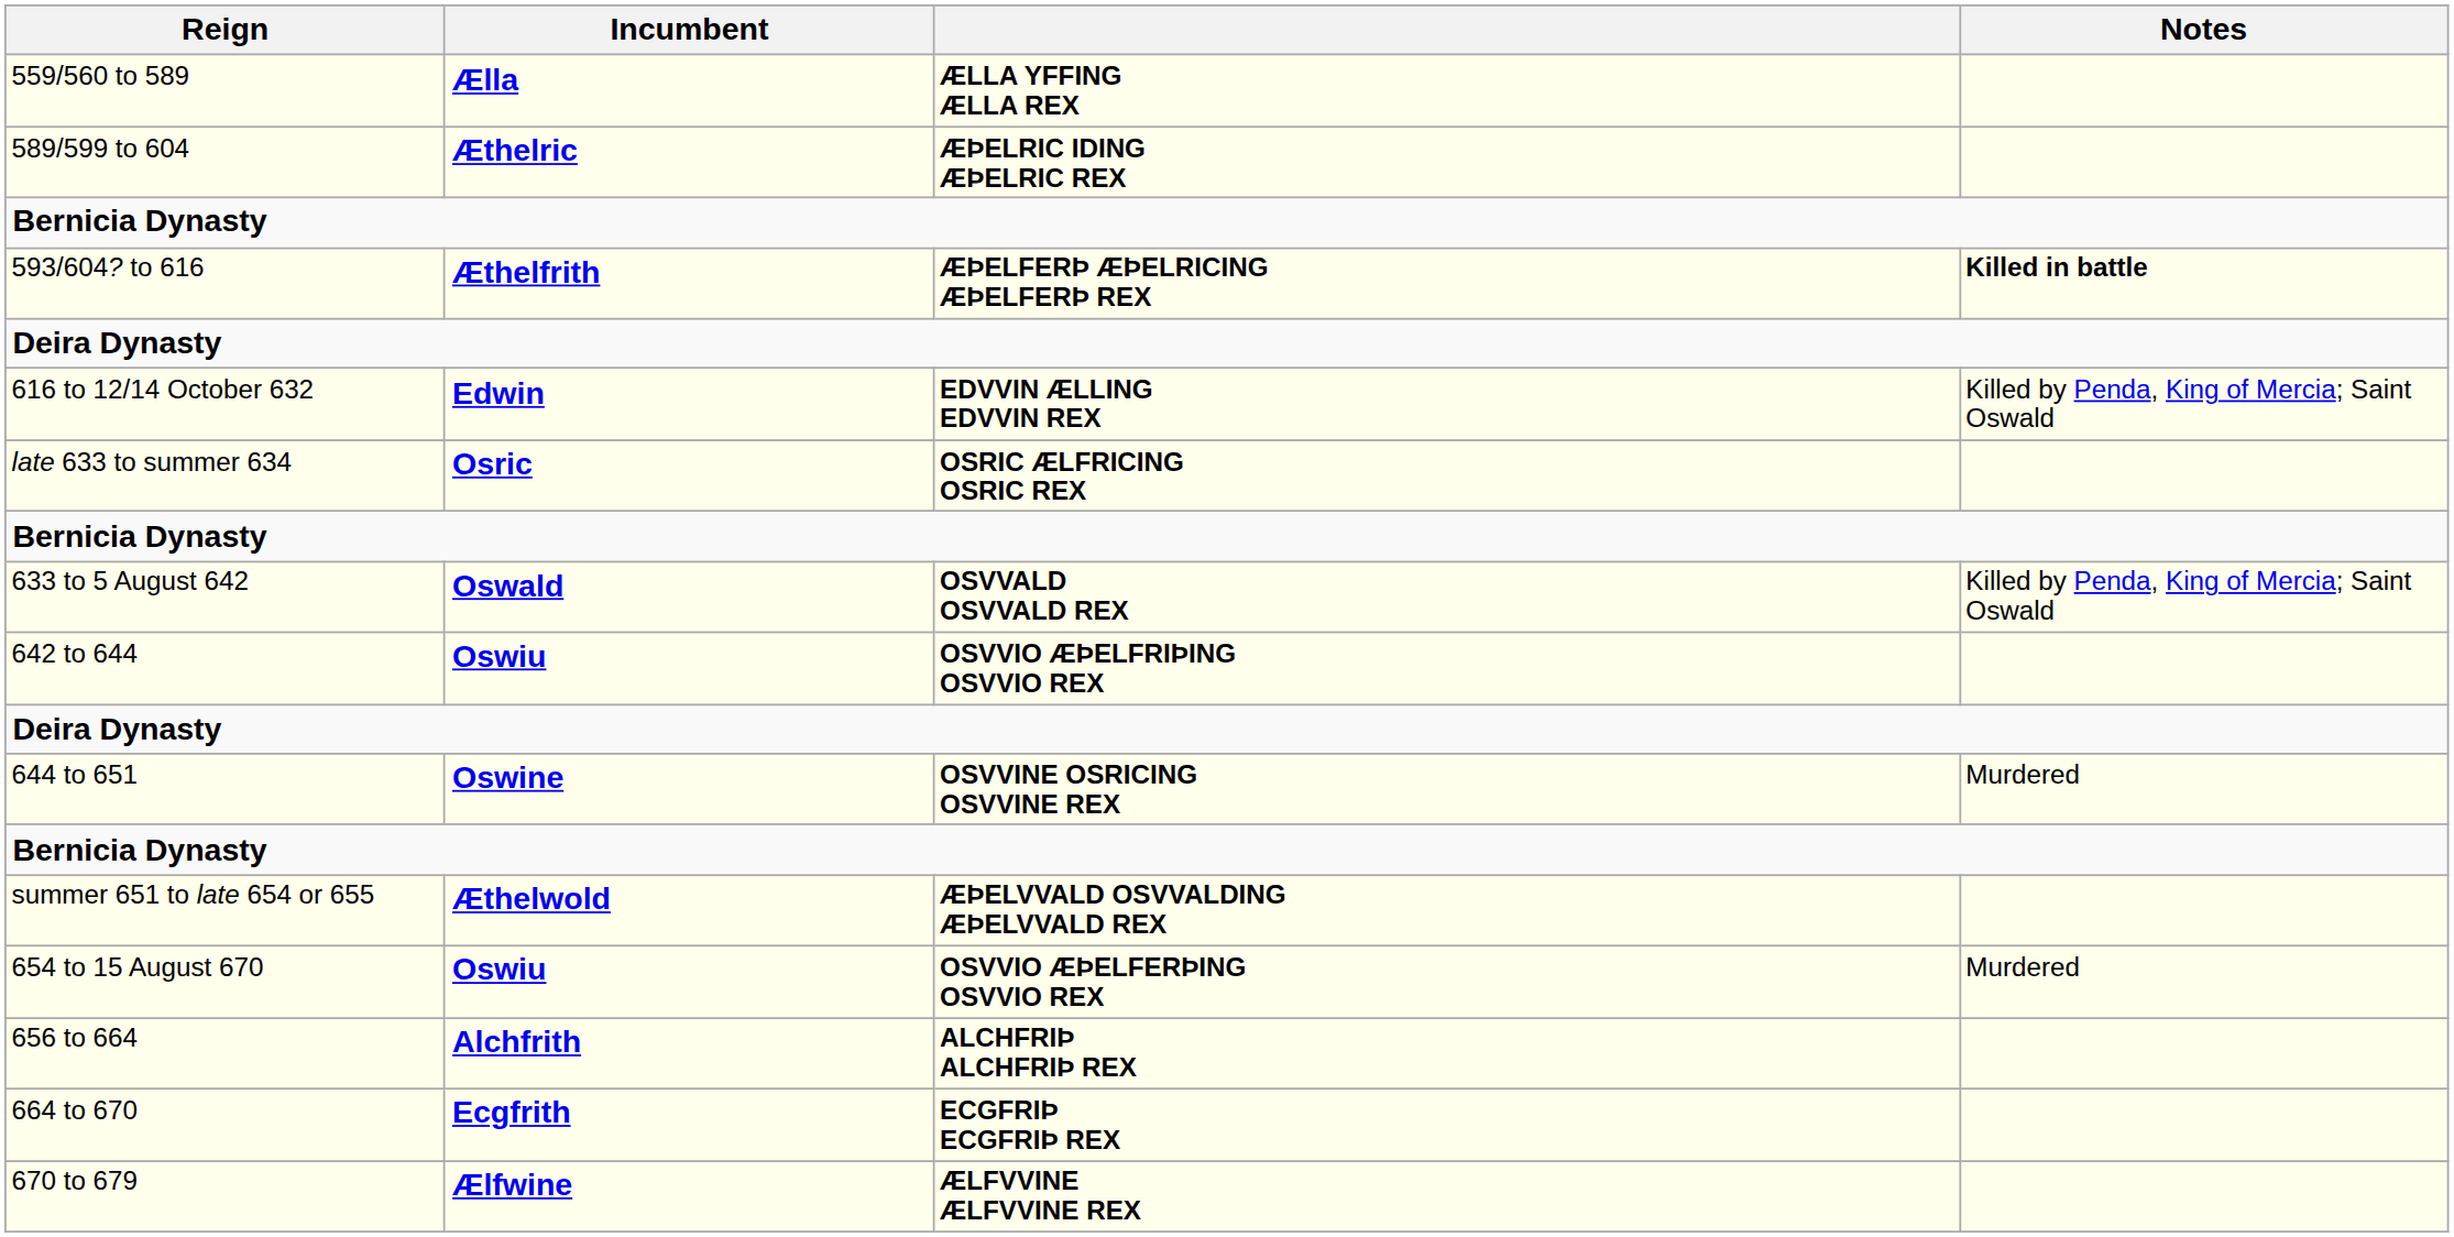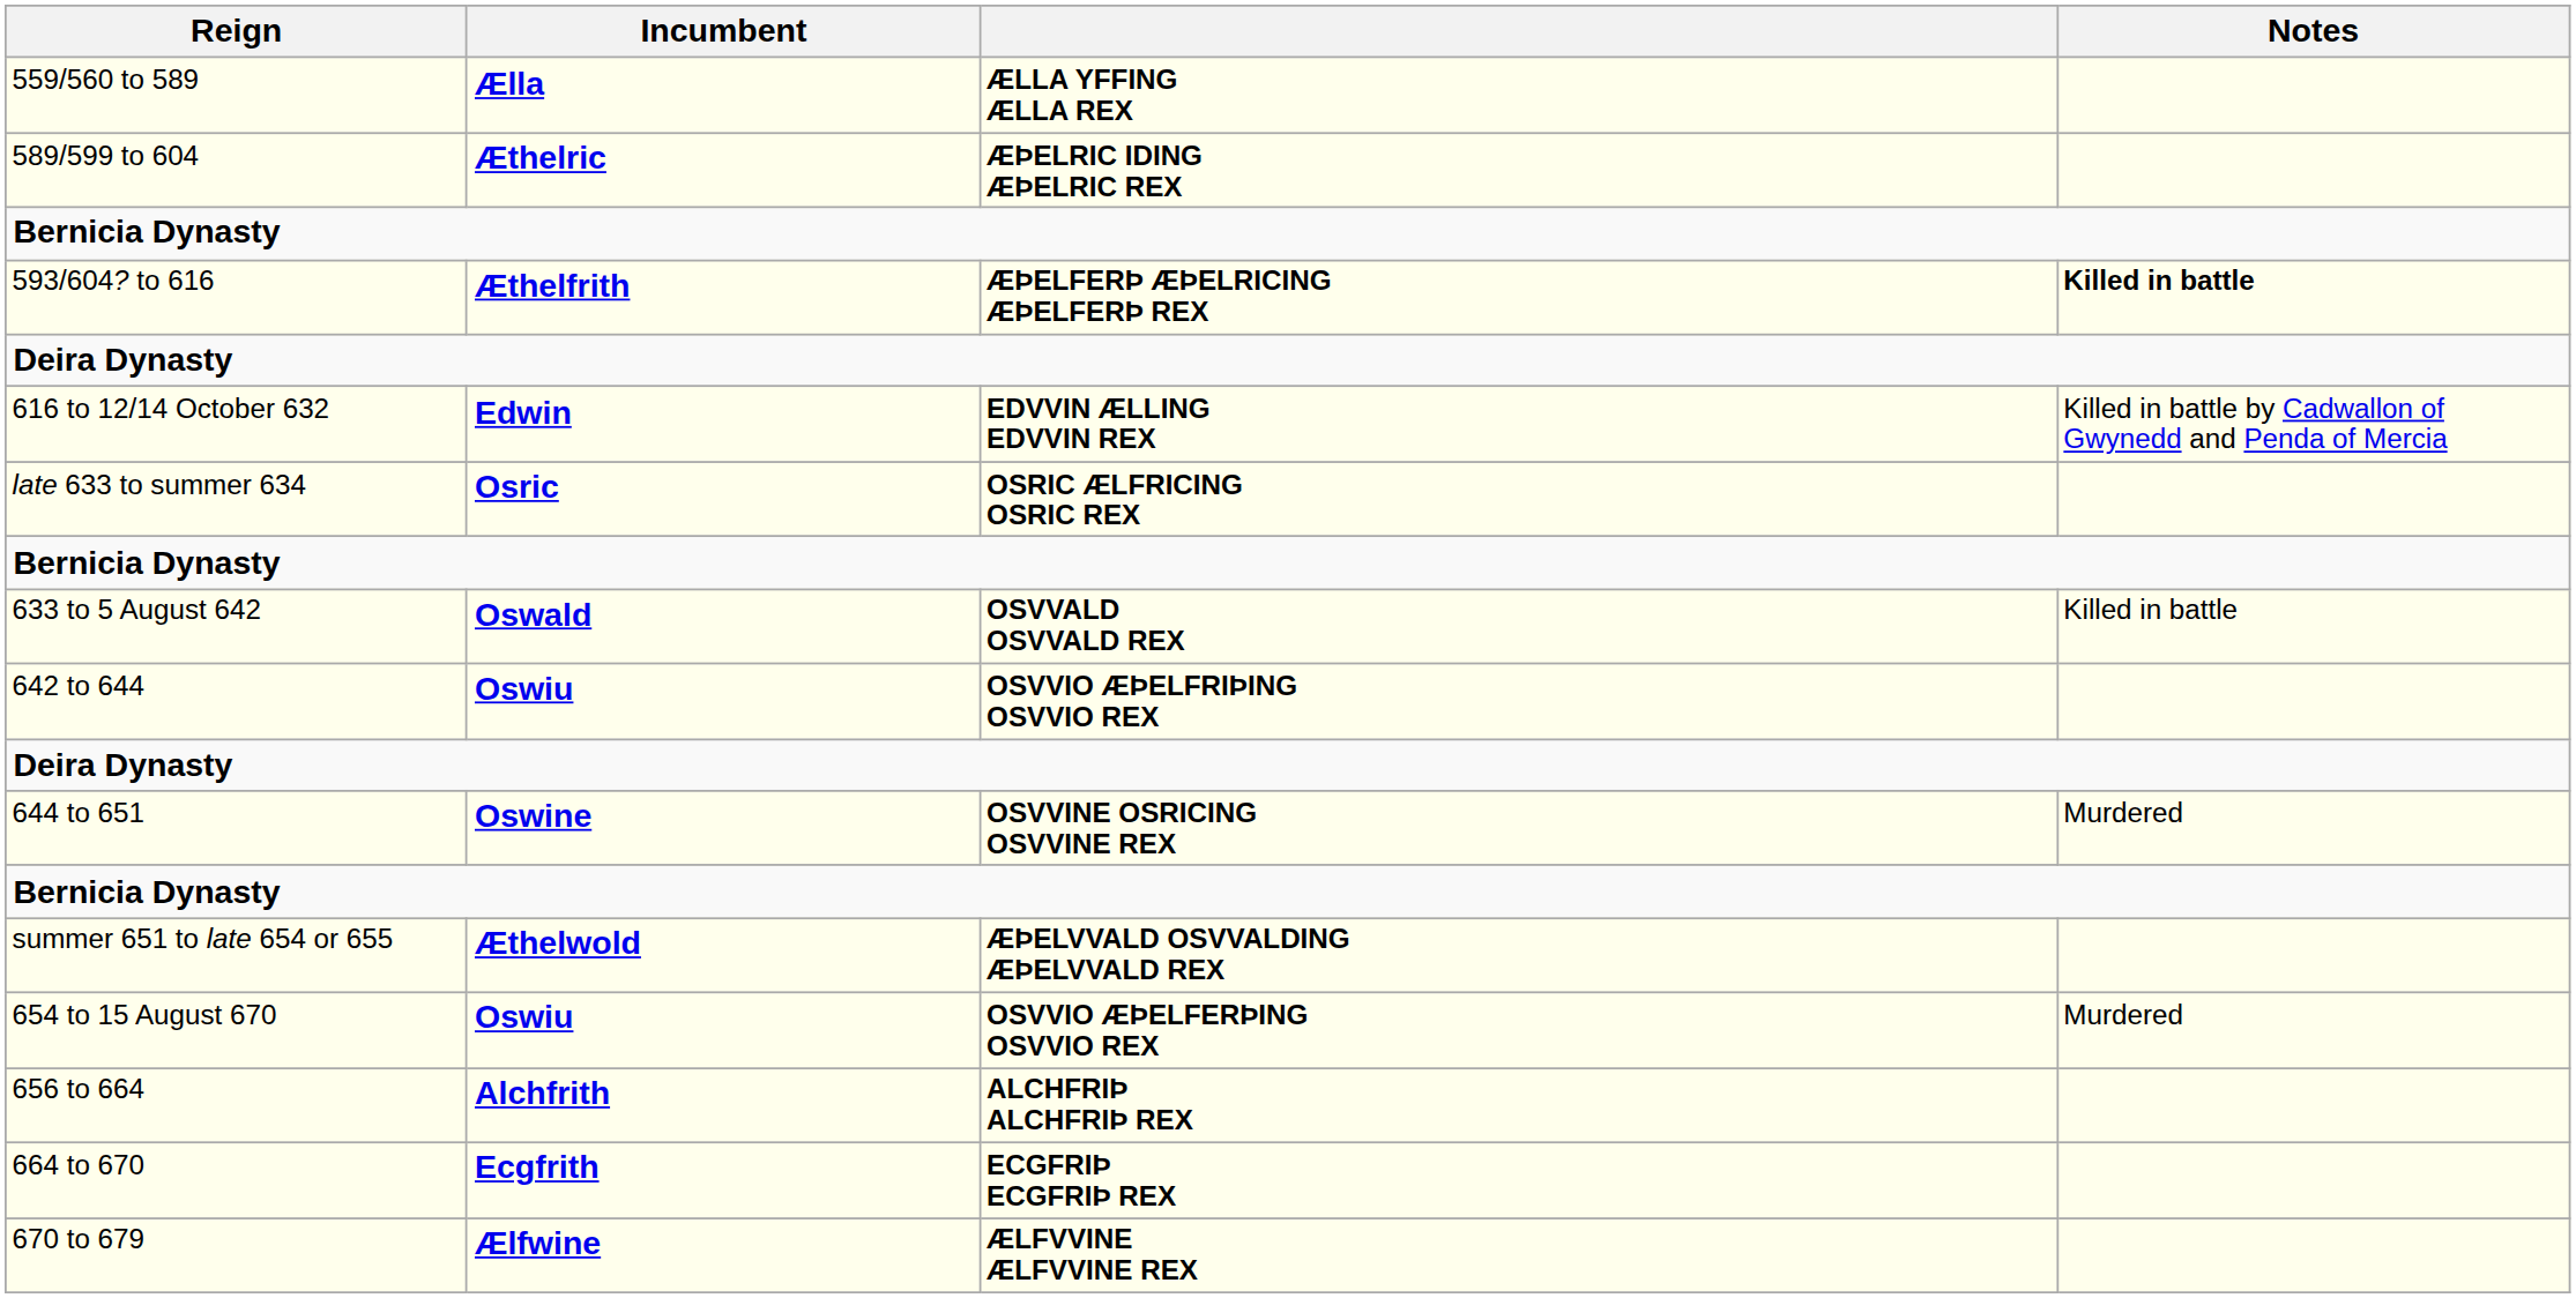 <table class="wikitable">
 <tr>
 <th width="18%">Reign</th>
 <th width="20%">Incumbent</th>
 <th></th>
 <th width="20%">Notes</th>
 </tr>
 <tr valign=top bgcolor="#ffffec">
 <td style="font-size: 85%;">559/560 to 589</td>
 <td><strong><a href='#'>Ælla</a></strong><br></td>
 <td style="font-size: 85%;"><strong>ÆLLA YFFING</strong> <br><strong>ÆLLA REX</strong> </td>
 <td style="font-size: 85%;"></td>
 </tr>
 <tr valign=top bgcolor="#ffffec">
 <td style="font-size: 85%;">589/599 to 604</td>
 <td><strong><a href='#'>Æthelric</a></strong><br></td>
 <td style="font-size: 85%;"><strong>ÆÞELRIC IDING</strong> <br><strong>ÆÞELRIC REX</strong> </td>
 <td style="font-size: 85%;"></td>
 </tr>
 <tr>
 <td colspan="4"><strong>Bernicia Dynasty</strong></td>
 </tr>
 <tr valign=top bgcolor="#ffffec">
 <td style="font-size: 85%;">593/604<em>?</em> to 616</td>
 <td><strong><a href='#'>Æthelfrith</a></strong></td>
 <td style="font-size: 85%;"><strong>ÆÞELFERÞ ÆÞELRICING</strong> <br><strong>ÆÞELFERÞ REX</strong> </td>
 <td style="font-size: 85%;"><strong>Killed in battle</strong></td>
 </tr>
 <tr>
 <td colspan="4"><strong>Deira Dynasty</strong></td>
 </tr>
 <tr valign=top bgcolor="#ffffec">
 <td style="font-size: 85%;">616 to 12/14 October 632</td>
 <td><strong><a href='#'>Edwin</a></strong></td>
 <td style="font-size: 85%;"><strong>EDVVIN ÆLLING</strong> <br><strong>EDVVIN REX</strong> </td>
-<td style="font-size: 85%;">Killed by <a href='#'>Penda</a>, <a href='#'>King of Mercia</a>; Saint Oswald</td>
+<td style="font-size: 85%;">Killed in battle by <a href='#'>Cadwallon of Gwynedd</a> and <a href='#'>Penda of Mercia</a></td>
 </tr>
 <tr valign=top bgcolor="#ffffec">
 <td style="font-size: 85%;"><em>late</em> 633 to summer 634</td>
 <td><strong><a href='#'>Osric</a></strong></td>
 <td style="font-size: 85%;"><strong>OSRIC ÆLFRICING</strong> <br><strong>OSRIC REX</strong> </td>
 <td style="font-size: 85%;"></td>
 </tr>
 <tr>
 <td colspan="4"><strong>Bernicia Dynasty</strong></td>
 </tr>
 <tr valign=top bgcolor="#ffffec">
 <td style="font-size: 85%;">633 to 5 August 642</td>
 <td><strong><a href='#'>Oswald</a></strong></td>
 <td style="font-size: 85%;"><strong>OSVVALD</strong> <br><strong>OSVVALD REX</strong> </td>
-<td style="font-size: 85%;">Killed by <a href='#'>Penda</a>, <a href='#'>King of Mercia</a>; Saint Oswald</td>
+<td style="font-size: 85%;">Killed in battle</td>
 </tr>
 <tr valign=top bgcolor="#ffffec">
 <td style="font-size: 85%;">642 to 644</td>
 <td><strong><a href='#'>Oswiu</a></strong></td>
 <td style="font-size: 85%;"><strong>OSVVIO ÆÞELFRIÞING</strong> <br><strong>OSVVIO REX</strong> </td>
 <td style="font-size: 85%;"></td>
 </tr>
 <tr>
 <td colspan="4"><strong>Deira Dynasty</strong></td>
 </tr>
 <tr valign=top bgcolor="#ffffec">
 <td style="font-size: 85%;">644 to 651</td>
 <td><strong><a href='#'>Oswine</a></strong></td>
 <td style="font-size: 85%;"><strong>OSVVINE OSRICING</strong> <br><strong>OSVVINE REX</strong> </td>
 <td style="font-size: 85%;">Murdered</td>
 </tr>
 <tr>
 <td colspan="4"><strong>Bernicia Dynasty</strong></td>
 </tr>
 <tr valign=top bgcolor="#ffffec">
 <td style="font-size: 85%;">summer 651 to <em>late</em> 654 or 655</td>
 <td><strong><a href='#'>Æthelwold</a></strong></td>
 <td style="font-size: 85%;"><strong>ÆÞELVVALD OSVVALDING</strong> <br><strong>ÆÞELVVALD REX</strong> </td>
 <td></td>
 </tr>
 <tr valign=top bgcolor="#ffffec">
 <td style="font-size: 85%;">654 to 15 August 670</td>
 <td><strong><a href='#'>Oswiu</a> </strong></td>
 <td style="font-size: 85%;"><strong>OSVVIO ÆÞELFERÞING</strong> <br><strong>OSVVIO REX</strong> </td>
 <td style="font-size: 85%;">Murdered</td>
 </tr>
 <tr valign=top bgcolor="#ffffec">
 <td style="font-size: 85%;">656 to 664</td>
 <td><strong><a href='#'>Alchfrith</a></strong></td>
 <td style="font-size: 85%;"><strong>ALCHFRIÞ</strong> <br><strong>ALCHFRIÞ REX</strong> </td>
 <td></td>
 </tr>
 <tr valign=top bgcolor="#ffffec">
 <td style="font-size: 85%;">664 to 670</td>
 <td><strong><a href='#'>Ecgfrith</a></strong></td>
 <td style="font-size: 85%;"><strong>ECGFRIÞ</strong> <br><strong>ECGFRIÞ REX</strong> </td>
 <td></td>
 </tr>
 <tr valign=top bgcolor="#ffffec">
 <td style="font-size: 85%;">670 to 679</td>
 <td><strong><a href='#'>Ælfwine</a></strong></td>
 <td style="font-size: 85%;"><strong>ÆLFVVINE</strong> <br><strong>ÆLFVVINE REX</strong> </td>
 <td style="font-size: 85%;"></td>
 </tr>
 </table>
